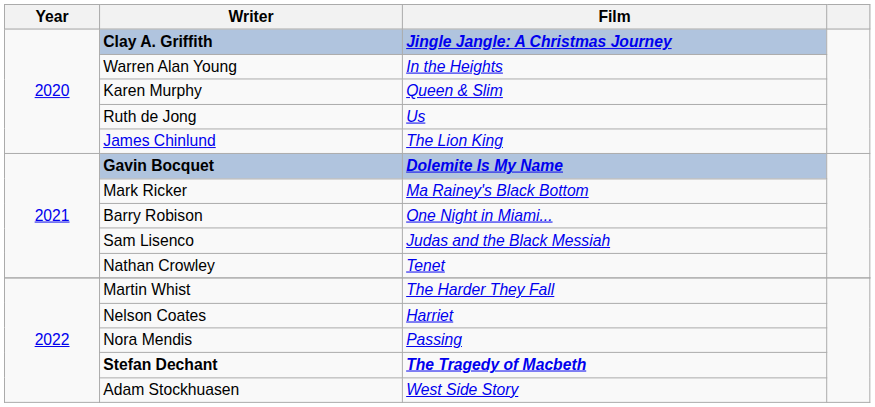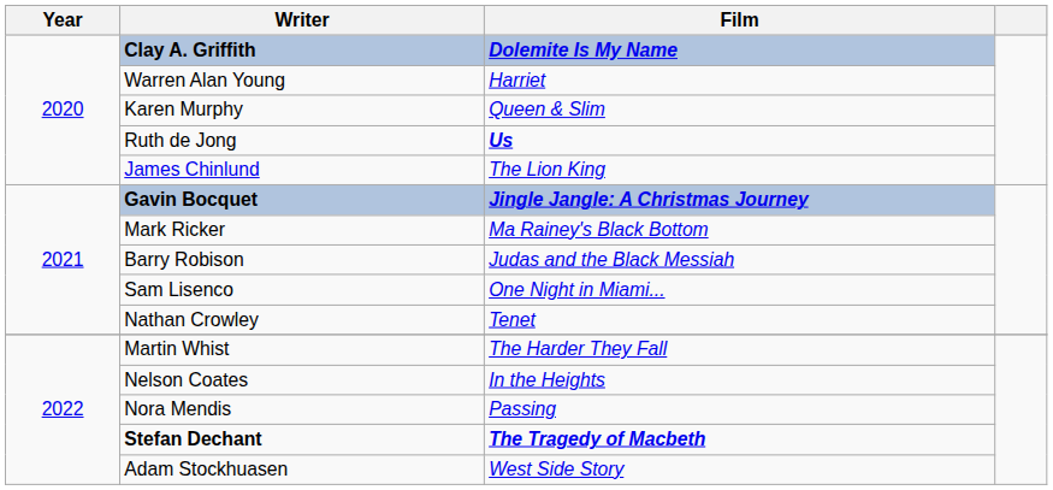 <table class="wikitable" style="width:100%;">
 <tr style="background:#bebebe;">
 <th style="width:11%;">Year</th>
 <th style="width:35%;">Writer</th>
 <th style="width:49%;">Film</th>
 <th style="width:5%;"></th>
 </tr>
 <tr>
 <td rowspan="5" align="center"><a href='#'>2020</a></td>
 <td style="background:#B0C4DE"><strong>Clay A. Griffith</strong></td>
-<td style="background:#B0C4DE"><strong><em><a href='#'>Jingle Jangle: A Christmas Journey</a></em></strong></td>
+<td style="background:#B0C4DE"><strong><em><a href='#'>Dolemite Is My Name</a></em></strong></td>
 <td rowspan="5" align="center"></td>
 </tr>
 <tr>
 <td>Warren Alan Young</td>
-<td><em><a href='#'>In the Heights</a></em></td>
+<td><em><a href='#'>Harriet</a></em></td>
 </tr>
 <tr>
 <td>Karen Murphy</td>
 <td><em><a href='#'>Queen & Slim</a></em></td>
 </tr>
 <tr>
 <td>Ruth de Jong</td>
-<td><em><a href='#'>Us</a></em></td>
+<td><strong><em><a href='#'>Us</a></em></strong></td>
 </tr>
 <tr>
 <td><a href='#'>James Chinlund</a></td>
 <td><em><a href='#'>The Lion King</a></em></td>
 </tr>
 <tr>
 <td rowspan="5" align="center"><a href='#'>2021</a></td>
 <td style="background:#B0C4DE"><strong>Gavin Bocquet</strong></td>
-<td style="background:#B0C4DE"><strong><em><a href='#'>Dolemite Is My Name</a></em></strong></td>
+<td style="background:#B0C4DE"><strong><em><a href='#'>Jingle Jangle: A Christmas Journey</a></em></strong></td>
 <td rowspan="5" align="center"></td>
 </tr>
 <tr>
 <td>Mark Ricker</td>
 <td><em><a href='#'>Ma Rainey's Black Bottom</a></em></td>
 </tr>
 <tr>
 <td>Barry Robison</td>
-<td><em><a href='#'>One Night in Miami...</a></em></td>
+<td><em><a href='#'>Judas and the Black Messiah</a></em></td>
 </tr>
 <tr>
 <td>Sam Lisenco</td>
-<td><em><a href='#'>Judas and the Black Messiah</a></em></td>
+<td><em><a href='#'>One Night in Miami...</a></em></td>
 </tr>
 <tr>
 <td>Nathan Crowley</td>
 <td><em><a href='#'>Tenet</a></em></td>
 </tr>
 <tr>
 </tr>
 <tr>
 <td rowspan="5" align="center"><a href='#'>2022</a></td>
 <td>Martin Whist</td>
 <td><em><a href='#'>The Harder They Fall</a></em></td>
 <td rowspan="5" align="center"></td>
 </tr>
 <tr>
 <td>Nelson Coates</td>
-<td><em><a href='#'>Harriet</a></em></td>
+<td><em><a href='#'>In the Heights</a></em></td>
 </tr>
 <tr>
 <td>Nora Mendis</td>
 <td><em><a href='#'>Passing</a></em></td>
 </tr>
 <tr>
 <td><strong>Stefan Dechant</strong></td>
 <td><strong><em><a href='#'>The Tragedy of Macbeth</a></em></strong></td>
 </tr>
 <tr>
 <td>Adam Stockhuasen</td>
 <td><em><a href='#'>West Side Story</a></em></td>
 </tr>
 </table>
